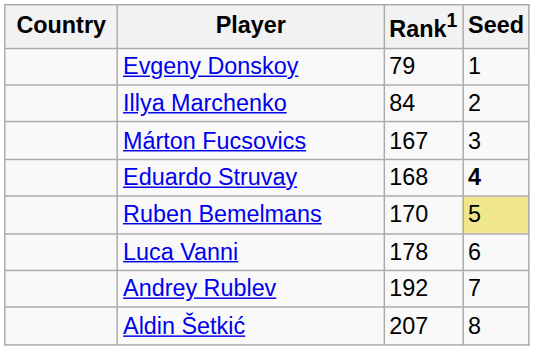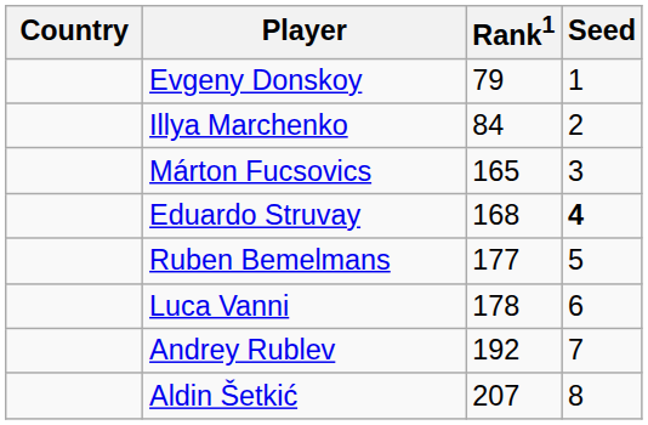 <table class="sortable wikitable">
 <tr>
 <th width="70">Country</th>
 <th width="175">Player</th>
 <th>Rank<sup>1</sup></th>
 <th>Seed</th>
 </tr>
 <tr>
 <td></td>
 <td><a href='#'>Evgeny Donskoy</a></td>
 <td>79</td>
 <td>1</td>
 </tr>
 <tr>
 <td></td>
 <td><a href='#'>Illya Marchenko</a></td>
 <td>84</td>
 <td>2</td>
 </tr>
 <tr>
 <td></td>
 <td><a href='#'>Márton Fucsovics</a></td>
-<td>167</td>
+<td>165</td>
 <td>3</td>
 </tr>
 <tr>
 <td></td>
 <td><a href='#'>Eduardo Struvay</a></td>
 <td>168</td>
 <td><strong>4</strong></td>
 </tr>
 <tr>
 <td></td>
 <td><a href='#'>Ruben Bemelmans</a></td>
-<td>170</td>
-<td style="background: khaki;">5</td>
+<td>177</td>
+<td>5</td>
 </tr>
 <tr>
 <td></td>
 <td><a href='#'>Luca Vanni</a></td>
 <td>178</td>
 <td>6</td>
 </tr>
 <tr>
 <td></td>
 <td><a href='#'>Andrey Rublev</a></td>
 <td>192</td>
 <td>7</td>
 </tr>
 <tr>
 <td></td>
 <td><a href='#'>Aldin Šetkić</a></td>
 <td>207</td>
 <td>8</td>
 </tr>
 </table>
